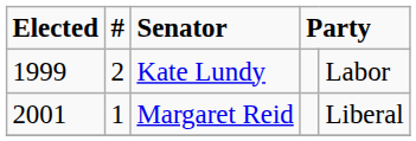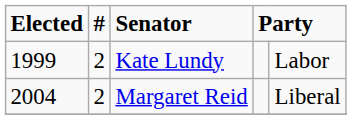 <table class="wikitable" style="float:right">
 <tr>
 <td><strong>Elected</strong></td>
 <td><strong>#</strong></td>
 <td><strong>Senator</strong></td>
 <td colspan="2"><strong>Party</strong></td>
 </tr>
 <tr>
 <td>1999</td>
 <td>2</td>
 <td><a href='#'>Kate Lundy</a></td>
 <td> </td>
 <td>Labor</td>
 </tr>
 <tr>
-<td>2001</td>
-<td>1</td>
+<td>2004</td>
+<td>2</td>
 <td><a href='#'>Margaret Reid</a></td>
 <td> </td>
 <td>Liberal</td>
 </tr>
 <tr>
 </tr>
 </table>
